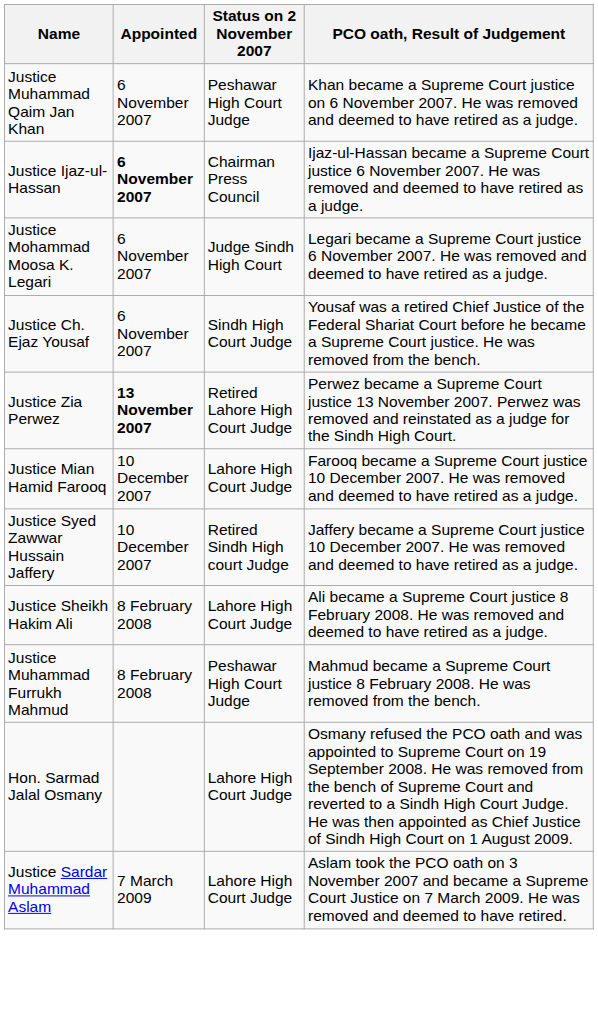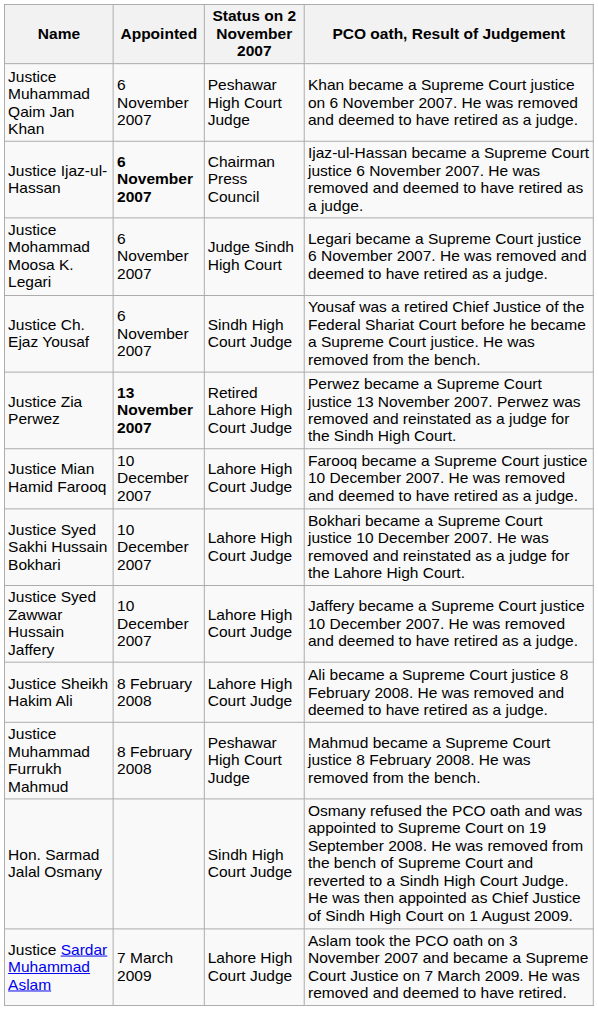 <table class="wikitable">
 <tr>
 <th>Name</th>
 <th>Appointed</th>
 <th>Status on 2 November 2007</th>
 <th>PCO oath, Result of Judgement</th>
 </tr>
 <tr>
 <td>Justice Muhammad Qaim Jan Khan</td>
 <td>6 November 2007</td>
 <td>Peshawar High Court Judge</td>
 <td>Khan became a Supreme Court justice on 6 November 2007.  He was removed and deemed to have retired as a judge.</td>
 </tr>
 <tr>
 <td>Justice Ijaz-ul-Hassan</td>
 <td><strong>6 November 2007</strong></td>
 <td>Chairman Press Council</td>
 <td>Ijaz-ul-Hassan became a Supreme Court justice 6 November 2007. He was removed and deemed to have retired as a judge.</td>
 </tr>
 <tr>
 <td>Justice Mohammad Moosa K. Legari</td>
 <td>6 November 2007</td>
 <td>Judge Sindh High Court</td>
 <td>Legari became a Supreme Court justice 6 November 2007. He was removed and deemed to have retired as a judge.</td>
 </tr>
 <tr>
 <td>Justice Ch. Ejaz Yousaf</td>
 <td>6 November 2007</td>
 <td>Sindh High Court Judge</td>
 <td>Yousaf was a retired Chief Justice of the Federal Shariat Court before he became a Supreme Court justice. He was removed from the bench.</td>
 </tr>
 <tr>
 <td>Justice Zia Perwez</td>
 <td><strong>13 November 2007</strong></td>
 <td>Retired Lahore High Court Judge</td>
 <td>Perwez became a Supreme Court justice 13 November 2007. Perwez was removed and reinstated as a judge for the Sindh High Court.</td>
 </tr>
 <tr>
 <td>Justice Mian Hamid Farooq</td>
 <td>10 December 2007</td>
 <td>Lahore High Court Judge</td>
 <td>Farooq became a Supreme Court justice 10 December 2007. He was removed and deemed to have retired as a judge.</td>
 </tr>
 <tr>
+<td>Justice Syed Sakhi Hussain Bokhari</td>
+<td>10 December 2007</td>
+<td>Lahore High Court Judge</td>
+<td>Bokhari became a Supreme Court justice 10 December 2007. He was removed and reinstated as a judge for the Lahore High Court.</td>
+</tr>
+<tr>
 <td>Justice Syed Zawwar Hussain Jaffery</td>
 <td>10 December 2007</td>
-<td>Retired Sindh High court Judge</td>
+<td>Lahore High Court Judge</td>
 <td>Jaffery became a Supreme Court justice 10 December 2007.  He was removed and deemed to have retired as a judge.</td>
 </tr>
 <tr>
 <td>Justice Sheikh Hakim Ali</td>
 <td>8 February 2008</td>
 <td>Lahore High Court Judge</td>
 <td>Ali became a Supreme Court justice 8 February 2008. He was removed and deemed to have retired as a judge.</td>
 </tr>
 <tr>
 <td>Justice Muhammad Furrukh Mahmud</td>
 <td>8 February 2008</td>
 <td>Peshawar High Court Judge</td>
 <td>Mahmud became a Supreme Court justice 8 February 2008. He was removed from the bench.</td>
 </tr>
 <tr>
 <td>Hon. Sarmad Jalal Osmany</td>
 <td></td>
-<td>Lahore High Court Judge</td>
+<td>Sindh High Court Judge</td>
 <td>Osmany refused the PCO oath and was appointed to Supreme Court on 19 September 2008. He was removed from the bench of Supreme Court and reverted to a Sindh High Court Judge. He was then appointed as Chief Justice of Sindh High Court on 1 August 2009.</td>
 </tr>
 <tr>
 <td>Justice <a href='#'>Sardar Muhammad Aslam</a></td>
 <td>7 March 2009</td>
 <td>Lahore High Court Judge</td>
 <td>Aslam took the PCO oath on 3 November 2007 and became a Supreme Court Justice on 7 March 2009. He was removed and deemed to have retired.</td>
 </tr>
 </table>
